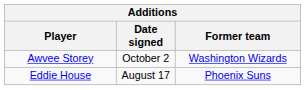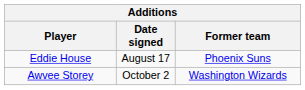 <table class="wikitable" style="text-align:center">
 <tr>
 <th colspan=3>Additions</th>
 </tr>
 <tr>
 <th style="width:160px">Player</th>
 <th style="width:80px">Date signed</th>
 <th style="width:180px">Former team</th>
 </tr>
 <tr>
+<td><a href='#'>Eddie House</a></td>
+<td>August 17</td>
+<td><a href='#'>Phoenix Suns</a></td>
+</tr>
+<tr>
 <td><a href='#'>Awvee Storey</a></td>
 <td>October 2</td>
 <td><a href='#'>Washington Wizards</a></td>
 </tr>
-<tr>
-<td><a href='#'>Eddie House</a></td>
-<td>August 17</td>
-<td><a href='#'>Phoenix Suns</a></td>
-</tr>
 </table>
